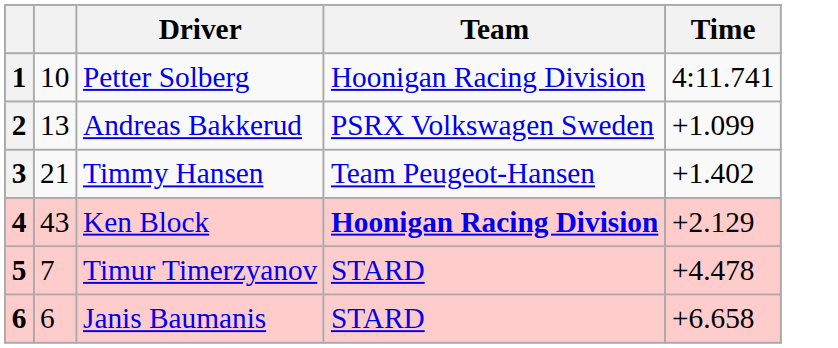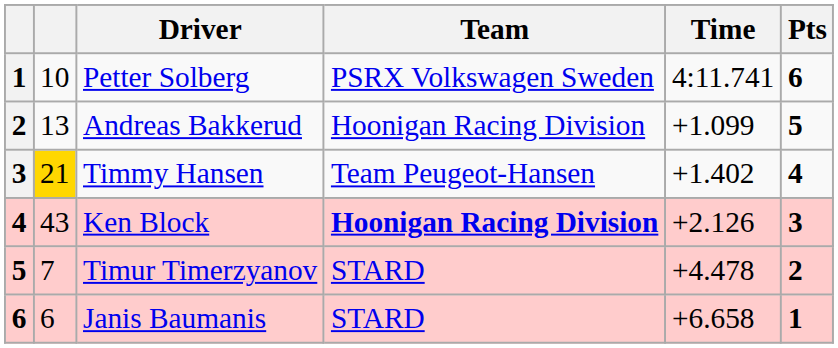 <table class=wikitable style="font-size:95%">
 <tr>
 <th></th>
 <th></th>
 <th>Driver</th>
 <th>Team</th>
 <th>Time</th>
+<th>Pts</th>
 </tr>
 <tr>
 <th>1</th>
 <td>10</td>
 <td> <a href='#'>Petter Solberg</a></td>
-<td><a href='#'>Hoonigan Racing Division</a></td>
+<td><a href='#'>PSRX Volkswagen Sweden</a></td>
 <td>4:11.741</td>
+<td><strong>6</strong></td>
 </tr>
 <tr>
 <th>2</th>
 <td>13</td>
 <td> <a href='#'>Andreas Bakkerud</a></td>
-<td><a href='#'>PSRX Volkswagen Sweden</a></td>
+<td><a href='#'>Hoonigan Racing Division</a></td>
 <td>+1.099</td>
+<td><strong>5</strong></td>
 </tr>
 <tr>
 <th>3</th>
-<td>21</td>
+<td style="background: gold;">21</td>
 <td> <a href='#'>Timmy Hansen</a></td>
 <td><a href='#'>Team Peugeot-Hansen</a></td>
 <td>+1.402</td>
+<td><strong>4</strong></td>
 </tr>
 <tr>
 <th style="background:#ffcccc;">4</th>
 <td style="background:#ffcccc;">43</td>
 <td style="background:#ffcccc;"> <a href='#'>Ken Block</a></td>
 <td style="background:#ffcccc;"><strong><a href='#'>Hoonigan Racing Division</a></strong></td>
-<td style="background:#ffcccc;">+2.129</td>
+<td style="background:#ffcccc;">+2.126</td>
+<td style="background:#ffcccc;"><strong>3</strong></td>
 </tr>
 <tr>
 <th style="background:#ffcccc;">5</th>
 <td style="background:#ffcccc;">7</td>
 <td style="background:#ffcccc;"> <a href='#'>Timur Timerzyanov</a></td>
 <td style="background:#ffcccc;"><a href='#'>STARD</a></td>
 <td style="background:#ffcccc;">+4.478</td>
+<td style="background:#ffcccc;"><strong>2</strong></td>
 </tr>
 <tr>
 <th style="background:#ffcccc;">6</th>
 <td style="background:#ffcccc;">6</td>
 <td style="background:#ffcccc;"> <a href='#'>Janis Baumanis</a></td>
 <td style="background:#ffcccc;"><a href='#'>STARD</a></td>
 <td style="background:#ffcccc;">+6.658</td>
+<td style="background:#ffcccc;"><strong>1</strong></td>
 </tr>
 </table>
